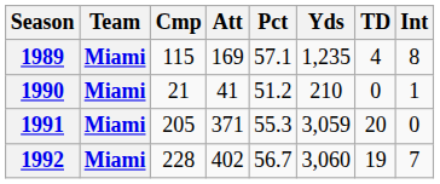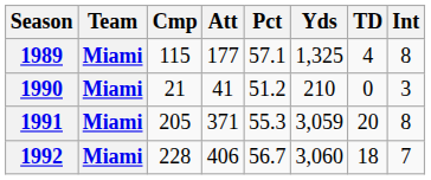 <table class="wikitable" style="text-align: center;">
 <tr>
 <th>Season</th>
 <th>Team</th>
 <th>Cmp</th>
 <th>Att</th>
 <th>Pct</th>
 <th>Yds</th>
 <th>TD</th>
 <th>Int</th>
 </tr>
 <tr>
 <th><a href='#'>1989</a></th>
 <th><a href='#'>Miami</a></th>
 <td>115</td>
-<td>169</td>
+<td>177</td>
 <td>57.1</td>
-<td>1,235</td>
+<td>1,325</td>
 <td>4</td>
 <td>8</td>
 </tr>
 <tr>
 <th><a href='#'>1990</a></th>
 <th><a href='#'>Miami</a></th>
 <td>21</td>
 <td>41</td>
 <td>51.2</td>
 <td>210</td>
 <td>0</td>
-<td>1</td>
+<td>3</td>
 </tr>
 <tr>
 <th><a href='#'>1991</a></th>
 <th><a href='#'>Miami</a></th>
 <td>205</td>
 <td>371</td>
 <td>55.3</td>
 <td>3,059</td>
 <td>20</td>
-<td>0</td>
+<td>8</td>
 </tr>
 <tr>
 <th><a href='#'>1992</a></th>
 <th><a href='#'>Miami</a></th>
 <td>228</td>
-<td>402</td>
+<td>406</td>
 <td>56.7</td>
 <td>3,060</td>
-<td>19</td>
+<td>18</td>
 <td>7</td>
 </tr>
 </table>
